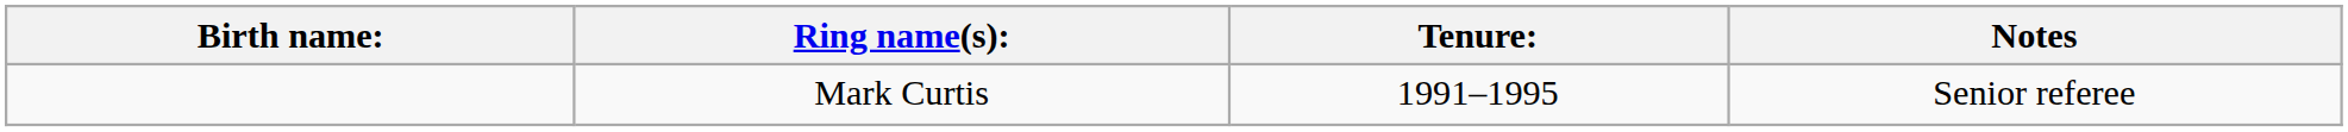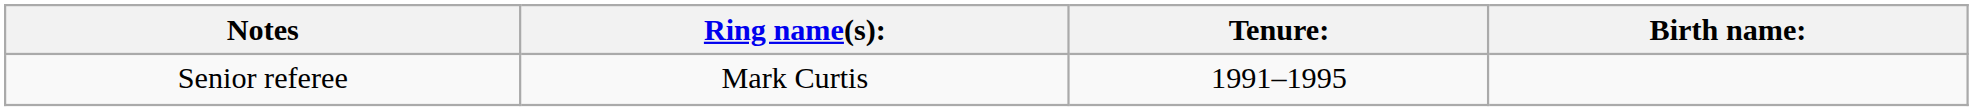 <table class="sortable wikitable" style="font-size:85%; text-align:center; width:70%;">
 <tr>
-<th>Birth name:</th>
+<th>Notes</th>
 <th><a href='#'>Ring name</a>(s):</th>
 <th>Tenure:</th>
-<th>Notes</th>
+<th>Birth name:</th>
 </tr>
 <tr>
-<td> </td>
+<td>Senior referee</td>
 <td>Mark Curtis</td>
 <td sort>1991–1995</td>
-<td>Senior referee</td>
+<td> </td>
 </tr>
 </table>
